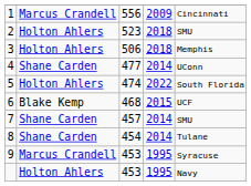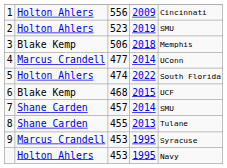 <table class="wikitable">
 <tr>
 </tr>
 <tr>
 <td>1</td>
-<td><a href='#'>Marcus Crandell</a></td>
+<td><a href='#'>Holton Ahlers</a></td>
 <td><abbr>556</abbr></td>
 <td><a href='#'>2009</a></td>
 <td style="font-size:80%;">Cincinnati</td>
 </tr>
 <tr>
 <td>2</td>
 <td><a href='#'>Holton Ahlers</a></td>
 <td><abbr>523</abbr></td>
-<td><a href='#'>2018</a></td>
+<td><a href='#'>2019</a></td>
 <td style="font-size:80%;">SMU</td>
 </tr>
 <tr>
 <td>3</td>
-<td><a href='#'>Holton Ahlers</a></td>
+<td>Blake Kemp</td>
 <td><abbr>506</abbr></td>
 <td><a href='#'>2018</a></td>
 <td style="font-size:80%;">Memphis</td>
 </tr>
 <tr>
 <td>4</td>
-<td><a href='#'>Shane Carden</a></td>
+<td><a href='#'>Marcus Crandell</a></td>
 <td><abbr>477</abbr></td>
 <td><a href='#'>2014</a></td>
 <td style="font-size:80%;">UConn</td>
 </tr>
 <tr>
 <td>5</td>
 <td><a href='#'>Holton Ahlers</a></td>
 <td><abbr>474</abbr></td>
 <td><a href='#'>2022</a></td>
 <td style="font-size:80%;">South Florida</td>
 </tr>
 <tr>
 <td>6</td>
 <td>Blake Kemp</td>
 <td><abbr>468</abbr></td>
 <td><a href='#'>2015</a></td>
 <td style="font-size:80%;">UCF</td>
 </tr>
 <tr>
 <td>7</td>
 <td><a href='#'>Shane Carden</a></td>
 <td><abbr>457</abbr></td>
 <td><a href='#'>2014</a></td>
 <td style="font-size:80%;">SMU</td>
 </tr>
 <tr>
 <td>8</td>
 <td><a href='#'>Shane Carden</a></td>
-<td><abbr>454</abbr></td>
-<td><a href='#'>2014</a></td>
+<td><abbr>455</abbr></td>
+<td><a href='#'>2013</a></td>
 <td style="font-size:80%;">Tulane</td>
 </tr>
 <tr>
 <td>9</td>
 <td><a href='#'>Marcus Crandell</a></td>
 <td><abbr>453</abbr></td>
 <td><a href='#'>1995</a></td>
 <td style="font-size:80%;">Syracuse</td>
 </tr>
 <tr>
 <td></td>
 <td><a href='#'>Holton Ahlers</a></td>
 <td><abbr>453</abbr></td>
 <td><a href='#'>1995</a></td>
 <td style="font-size:80%;">Navy</td>
 </tr>
 </table>
